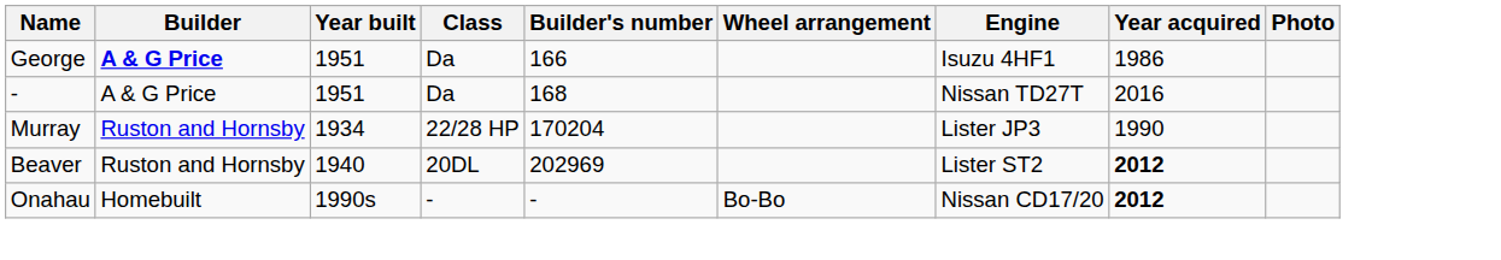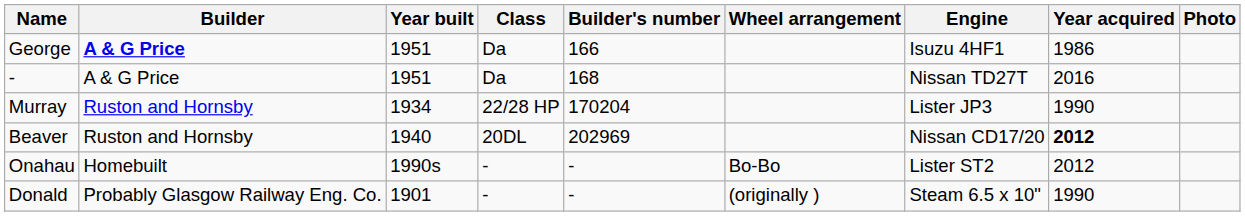 <table class="wikitable">
 <tr>
 <th>Name</th>
 <th>Builder</th>
 <th>Year built</th>
 <th>Class</th>
 <th>Builder's number</th>
 <th>Wheel arrangement</th>
 <th>Engine</th>
 <th>Year acquired</th>
 <th>Photo</th>
 </tr>
 <tr>
 <td>George</td>
 <td><strong><a href='#'>A & G Price</a></strong></td>
 <td>1951</td>
 <td>Da</td>
 <td>166</td>
 <td></td>
 <td>Isuzu 4HF1</td>
 <td>1986</td>
 <td></td>
 </tr>
 <tr>
 <td>-</td>
 <td>A & G Price</td>
 <td>1951</td>
 <td>Da</td>
 <td>168</td>
 <td></td>
 <td>Nissan TD27T</td>
 <td>2016</td>
 <td></td>
 </tr>
 <tr>
 <td>Murray</td>
 <td><a href='#'>Ruston and Hornsby</a></td>
 <td>1934</td>
 <td>22/28 HP</td>
 <td>170204</td>
 <td></td>
 <td>Lister JP3</td>
 <td>1990</td>
 <td></td>
 </tr>
 <tr>
 <td>Beaver</td>
 <td>Ruston and Hornsby</td>
 <td>1940</td>
 <td>20DL</td>
 <td>202969</td>
 <td></td>
-<td>Lister ST2</td>
+<td>Nissan CD17/20</td>
 <td><strong>2012</strong></td>
 <td></td>
 </tr>
 <tr>
 <td>Onahau</td>
 <td>Homebuilt</td>
 <td>1990s</td>
 <td>-</td>
 <td>-</td>
 <td>Bo-Bo</td>
-<td>Nissan CD17/20</td>
-<td><strong>2012</strong></td>
+<td>Lister ST2</td>
+<td>2012</td>
+<td></td>
+</tr>
+<tr>
+<td>Donald</td>
+<td>Probably Glasgow Railway Eng. Co.</td>
+<td>1901</td>
+<td>-</td>
+<td>-</td>
+<td> (originally )</td>
+<td>Steam 6.5 x 10"</td>
+<td>1990</td>
 <td></td>
 </tr>
 </table>
